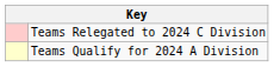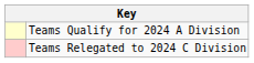 <table class="wikitable" style="text-align: center;">
 <tr>
 <th colspan=2>Key</th>
 </tr>
 <tr>
+<td style="background:#ffffcc; width:20px;"></td>
+<td align=left>Teams Qualify for 2024 A Division</td>
+</tr>
+<tr>
 <td style="background:#ffcccc; width:20px;"></td>
 <td align=left>Teams Relegated to 2024 C Division</td>
 </tr>
-<tr>
-<td style="background:#ffffcc; width:20px;"></td>
-<td align=left>Teams Qualify for 2024 A Division</td>
-</tr>
 </table>
